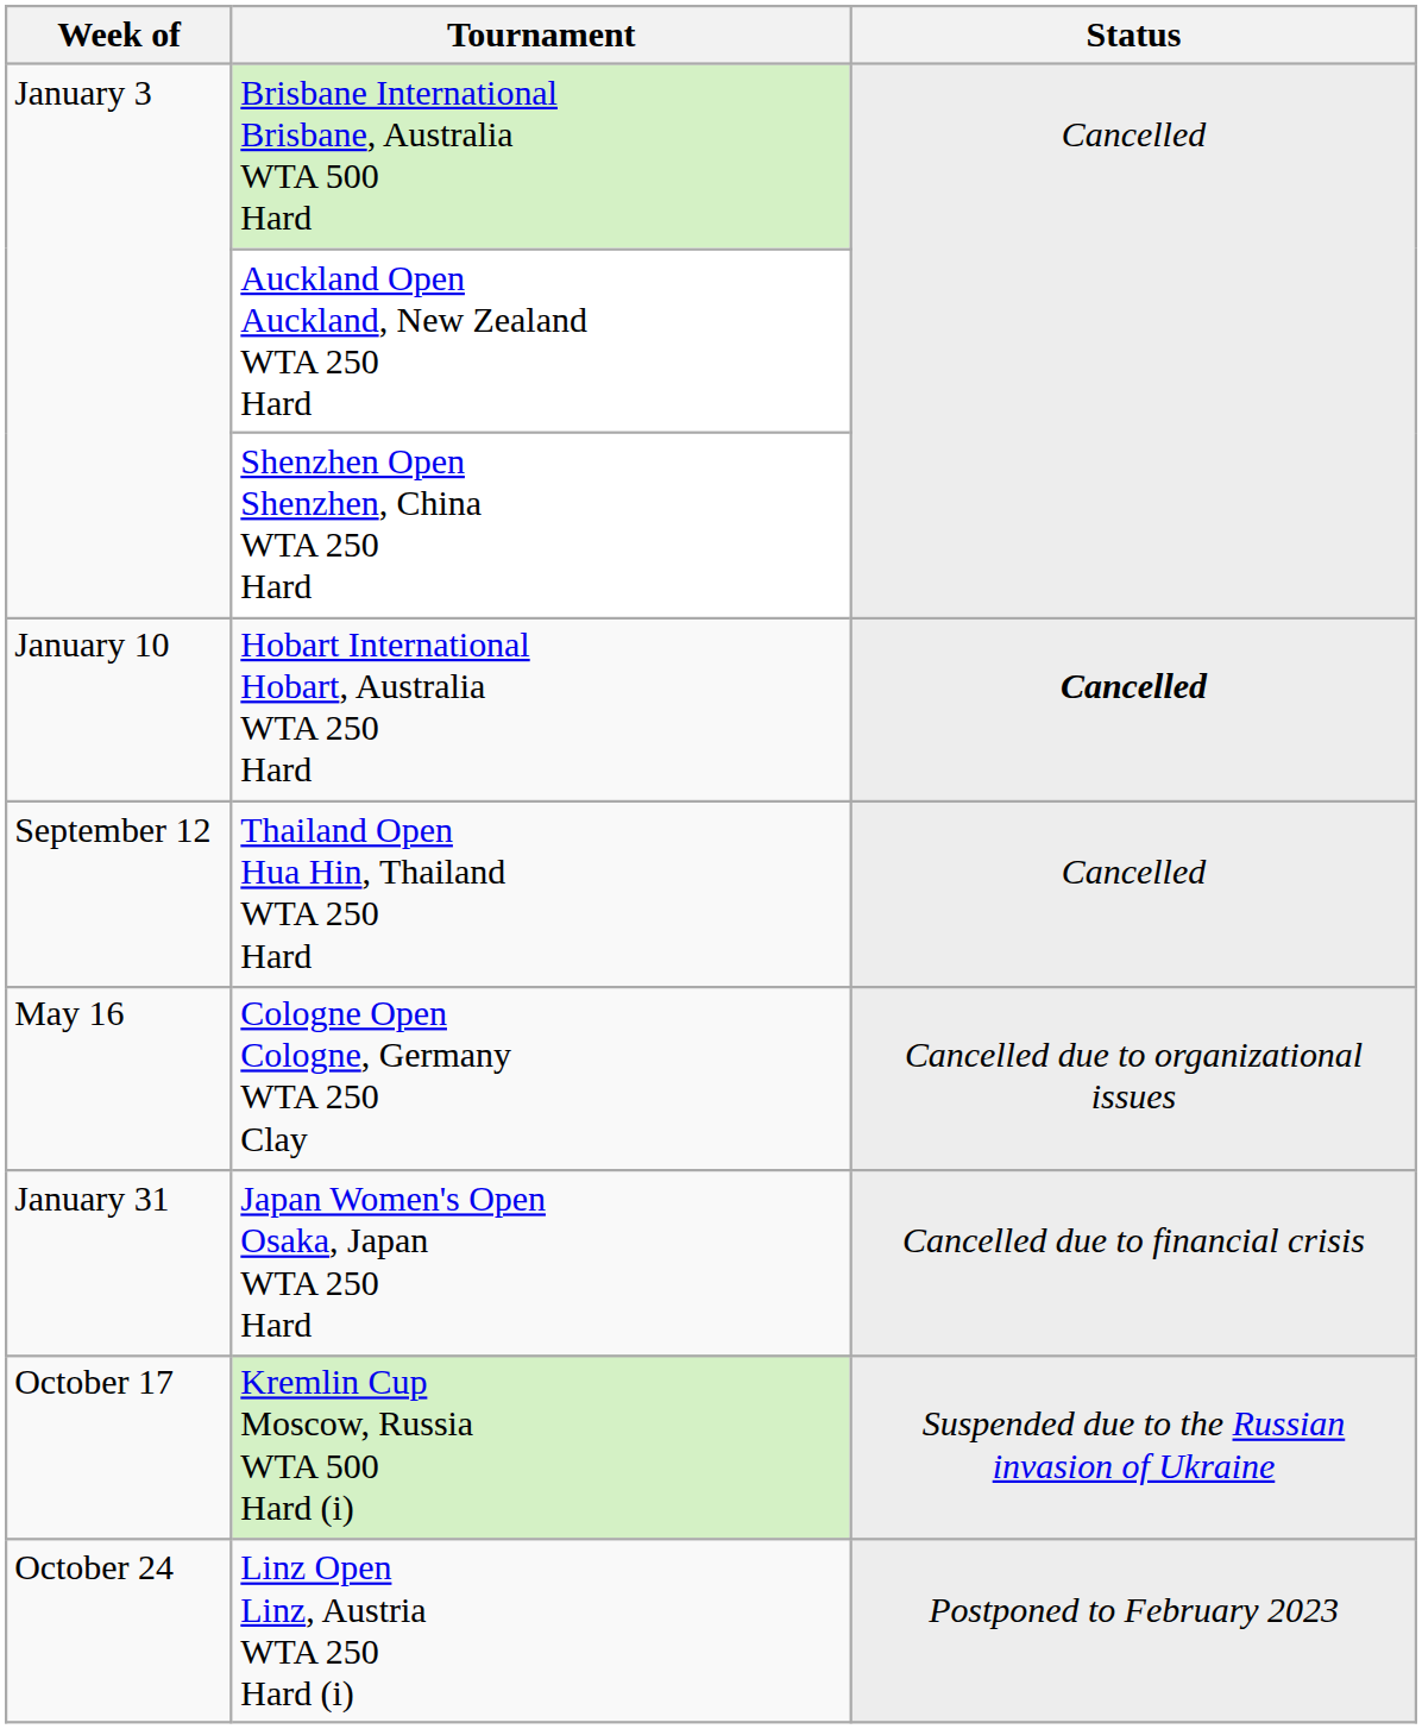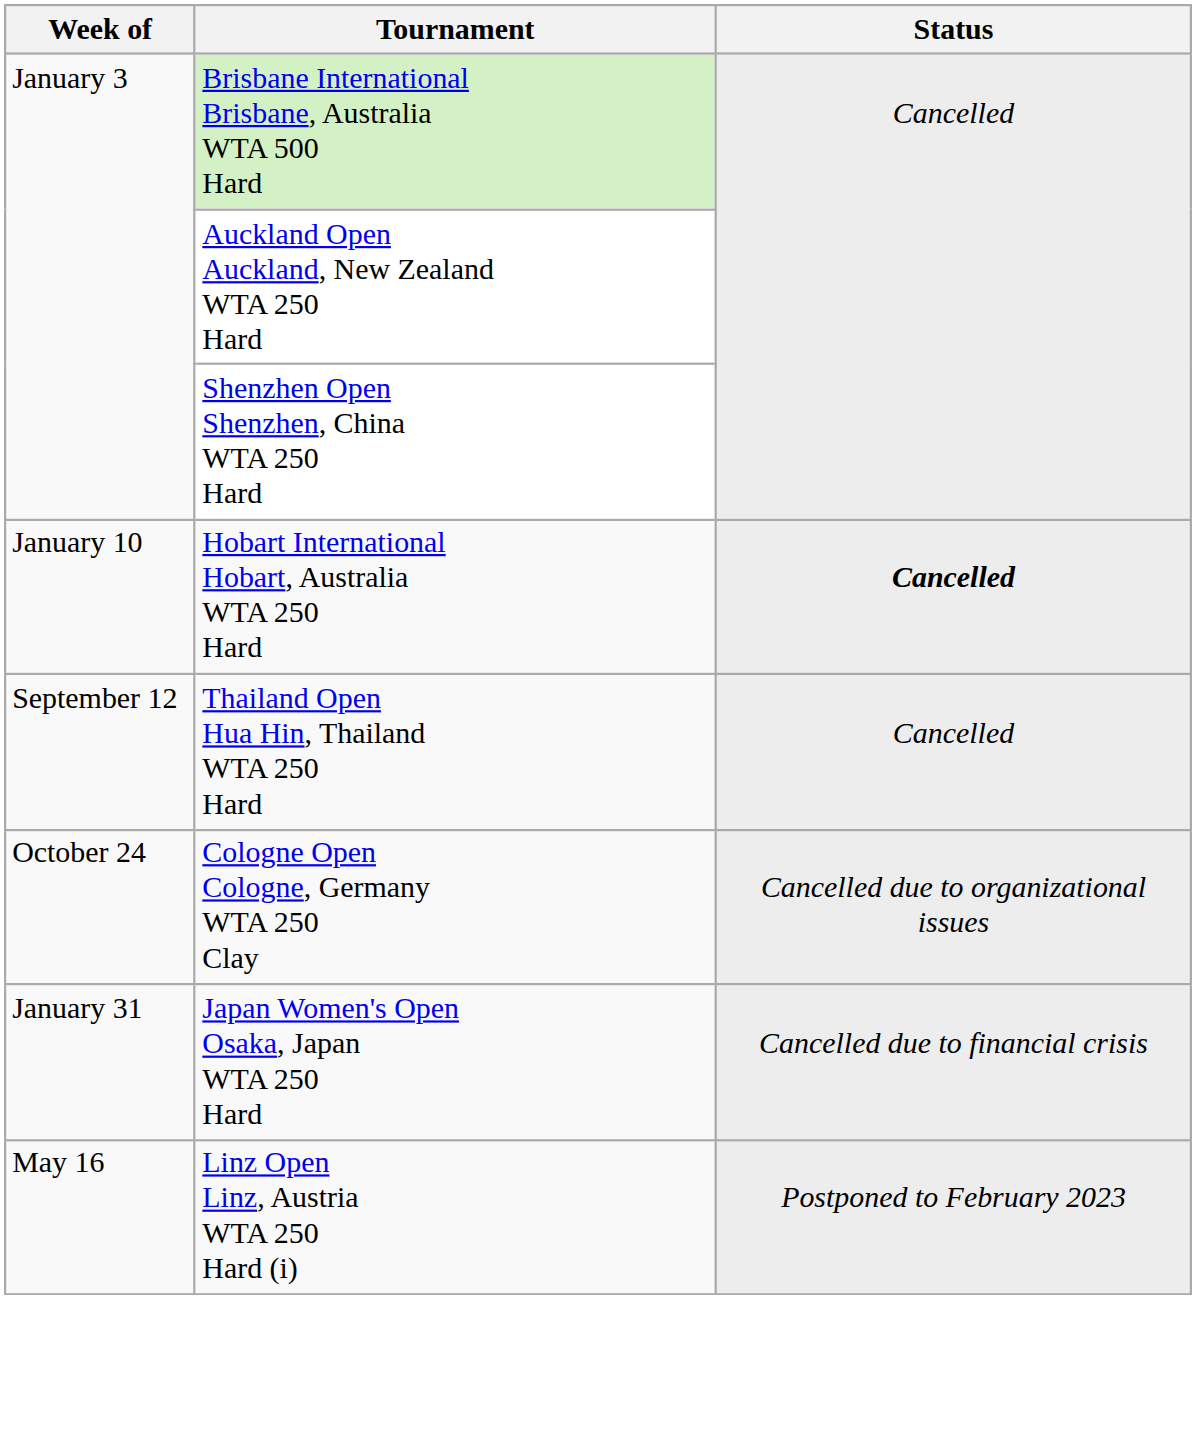 <table class="wikitable nowrap" style=font-size:85%>
 <tr>
 <th width=80>Week of</th>
 <th width=230>Tournament</th>
 <th width=210>Status</th>
 </tr>
 <tr style="vertical-align:top">
 <td rowspan="3">January 3</td>
 <td style="background:#D4F1C5;"><a href='#'>Brisbane International</a><br> <a href='#'>Brisbane</a>, Australia<br>WTA 500<br>Hard</td>
 <td rowspan="3" style="text-align:center; background:#ededed"><br><em>Cancelled</em></td>
 </tr>
 <tr style="vertical-align:top">
 <td style="background:#fff;"><a href='#'>Auckland Open</a><br> <a href='#'>Auckland</a>, New Zealand<br>WTA 250<br>Hard</td>
 </tr>
 <tr style="vertical-align:top">
 <td style="background:#fff;"><a href='#'>Shenzhen Open</a><br> <a href='#'>Shenzhen</a>, China<br>WTA 250<br>Hard</td>
 </tr>
 <tr style="vertical-align:top">
 <td rowspan="1">January 10</td>
 <td><a href='#'>Hobart International</a><br> <a href='#'>Hobart</a>, Australia<br>WTA 250<br>Hard</td>
 <td rowspan="1" style="text-align:center; background:#ededed"><strong><br><em>Cancelled</em></strong></td>
 </tr>
 <tr style="vertical-align:top">
 <td rowspan="1">September 12</td>
 <td><a href='#'>Thailand Open</a><br> <a href='#'>Hua Hin</a>, Thailand<br>WTA 250<br>Hard</td>
 <td rowspan="1" style="text-align:center; background:#ededed"><br><em>Cancelled</em></td>
 </tr>
 <tr style="vertical-align:top">
-<td rowspan="1">May 16</td>
+<td rowspan="1">October 24</td>
 <td><a href='#'>Cologne Open</a><br> <a href='#'>Cologne</a>, Germany<br>WTA 250<br>Clay</td>
 <td rowspan="1" style="text-align:center; background:#ededed"><br><em>Cancelled due to organizational issues</em></td>
 </tr>
 <tr style="vertical-align:top">
 <td rowspan="1">January 31</td>
 <td><a href='#'>Japan Women's Open</a><br> <a href='#'>Osaka</a>, Japan<br>WTA 250<br>Hard</td>
 <td rowspan="1" style="text-align:center; background:#ededed"><br><em>Cancelled due to financial crisis</em></td>
 </tr>
 <tr style="vertical-align:top">
-<td rowspan="1">October 17</td>
-<td style="background:#d4f1c5;"><a href='#'>Kremlin Cup</a><br>Moscow, Russia<br>WTA 500<br>Hard (i)</td>
-<td style="text-align:center; background:#ededed"><br><em>Suspended due to the <a href='#'>Russian invasion of Ukraine</a></em></td>
-</tr>
-<tr style="vertical-align:top">
-<td rowspan="1">October 24</td>
+<td rowspan="1">May 16</td>
 <td><a href='#'>Linz Open</a><br> <a href='#'>Linz</a>, Austria<br>WTA 250<br>Hard (i)</td>
 <td rowspan="1" style="text-align:center; background:#ededed"><br><em>Postponed to February 2023</em></td>
 </tr>
 </table>
